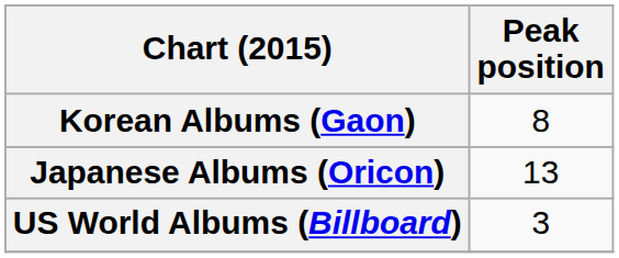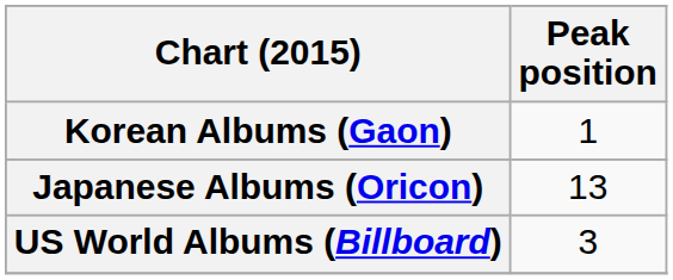 <table class="wikitable plainrowheaders">
 <tr>
 <th scope="col">Chart (2015)</th>
 <th scope="col">Peak<br>position</th>
 </tr>
 <tr>
 <th scope="row">Korean Albums (<a href='#'>Gaon</a>)</th>
-<td style="text-align:center">8</td>
+<td style="text-align:center">1</td>
 </tr>
 <tr>
 <th scope="row">Japanese Albums (<a href='#'>Oricon</a>)</th>
 <td style="text-align:center">13</td>
 </tr>
 <tr>
 <th scope="row">US World Albums (<em><a href='#'>Billboard</a></em>)</th>
 <td style="text-align:center">3</td>
 </tr>
 <tr>
 </tr>
 </table>
